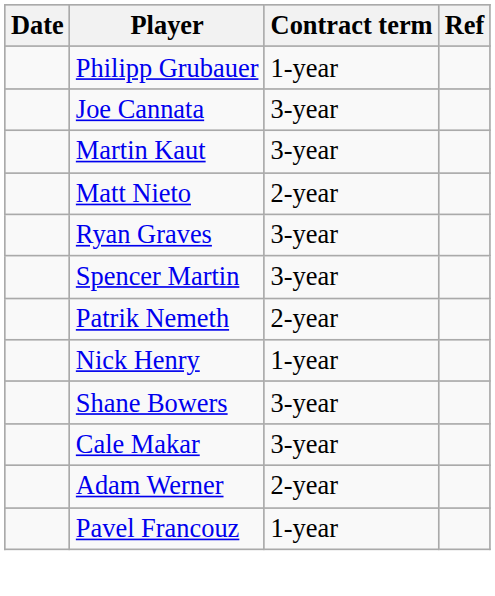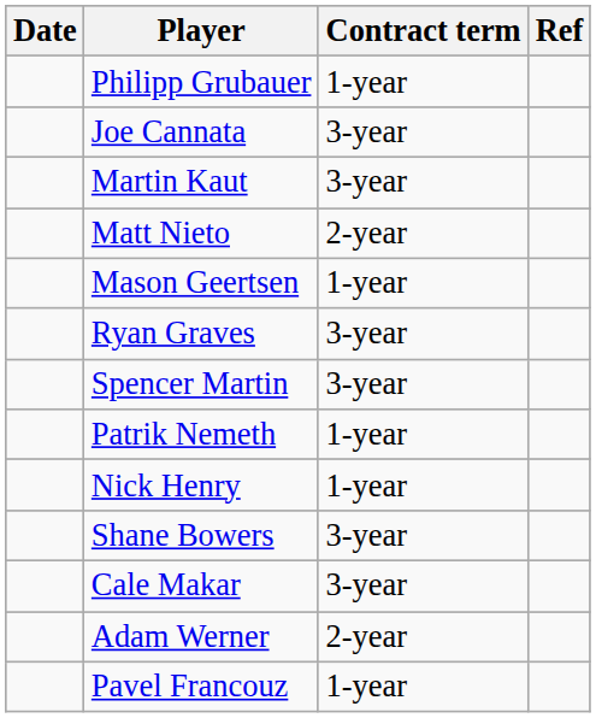 <table class="wikitable">
 <tr>
 <th>Date</th>
 <th>Player</th>
 <th>Contract term</th>
 <th>Ref</th>
 </tr>
 <tr>
 <td></td>
 <td><a href='#'>Philipp Grubauer</a></td>
 <td>1-year</td>
 <td></td>
 </tr>
 <tr>
 <td></td>
 <td><a href='#'>Joe Cannata</a></td>
 <td>3-year</td>
 <td></td>
 </tr>
 <tr>
 <td></td>
 <td><a href='#'>Martin Kaut</a></td>
 <td>3-year</td>
 <td></td>
 </tr>
 <tr>
 <td></td>
 <td><a href='#'>Matt Nieto</a></td>
 <td>2-year</td>
 <td></td>
 </tr>
 <tr>
 <td></td>
+<td><a href='#'>Mason Geertsen</a></td>
+<td>1-year</td>
+<td></td>
+</tr>
+<tr>
+<td></td>
 <td><a href='#'>Ryan Graves</a></td>
 <td>3-year</td>
 <td></td>
 </tr>
 <tr>
 <td></td>
 <td><a href='#'>Spencer Martin</a></td>
 <td>3-year</td>
 <td></td>
 </tr>
 <tr>
 <td></td>
 <td><a href='#'>Patrik Nemeth</a></td>
-<td>2-year</td>
+<td>1-year</td>
 <td></td>
 </tr>
 <tr>
 <td></td>
 <td><a href='#'>Nick Henry</a></td>
 <td>1-year</td>
 <td></td>
 </tr>
 <tr>
 <td></td>
 <td><a href='#'>Shane Bowers</a></td>
 <td>3-year</td>
 <td></td>
 </tr>
 <tr>
 <td></td>
 <td><a href='#'>Cale Makar</a></td>
 <td>3-year</td>
 <td></td>
 </tr>
 <tr>
 <td></td>
 <td><a href='#'>Adam Werner</a></td>
 <td>2-year</td>
 <td></td>
 </tr>
 <tr>
 <td></td>
 <td><a href='#'>Pavel Francouz</a></td>
 <td>1-year</td>
 <td></td>
 </tr>
 </table>
